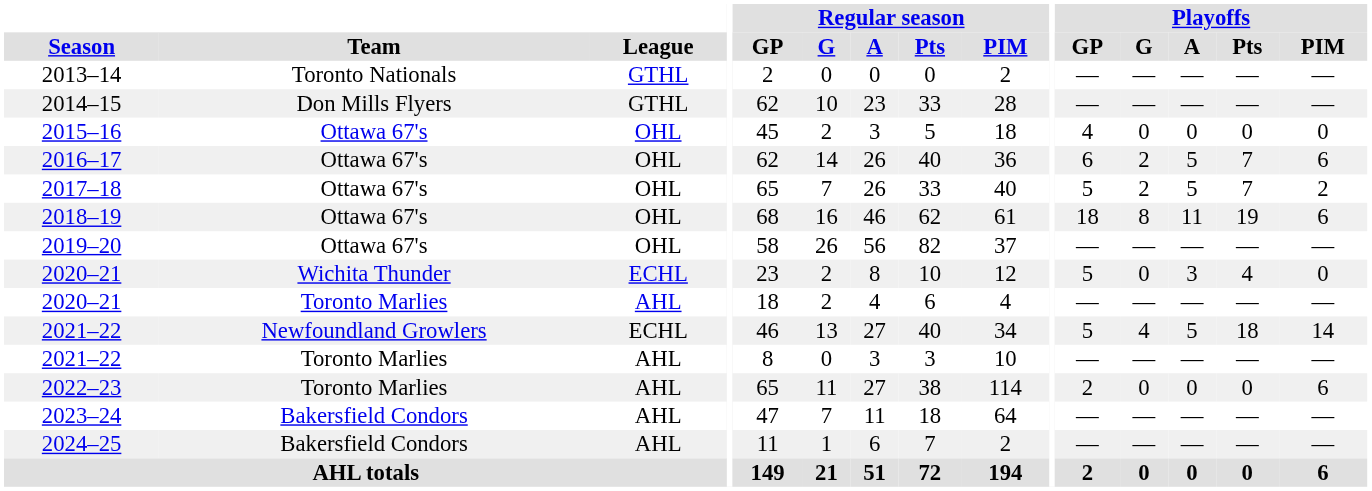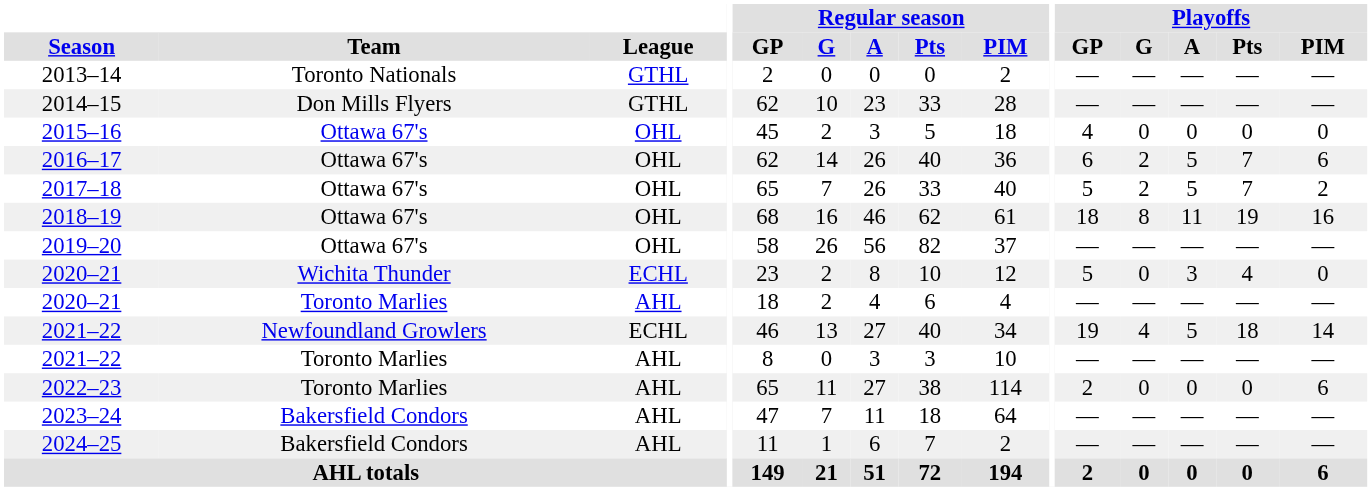 <table border="0" cellpadding="1" cellspacing="0" style="text-align:center; width:60em">
 <tr bgcolor="#e0e0e0">
 <th colspan="3" bgcolor="#ffffff"></th>
 <th rowspan="100" bgcolor="#ffffff"></th>
 <th colspan="5"><a href='#'>Regular season</a></th>
 <th rowspan="100" bgcolor="#ffffff"></th>
 <th colspan="5"><a href='#'>Playoffs</a></th>
 </tr>
 <tr bgcolor="#e0e0e0">
 <th><a href='#'>Season</a></th>
 <th>Team</th>
 <th>League</th>
 <th>GP</th>
 <th><a href='#'>G</a></th>
 <th><a href='#'>A</a></th>
 <th><a href='#'>Pts</a></th>
 <th><a href='#'>PIM</a></th>
 <th>GP</th>
 <th>G</th>
 <th>A</th>
 <th>Pts</th>
 <th>PIM</th>
 </tr>
 <tr>
 <td>2013–14</td>
 <td>Toronto Nationals</td>
 <td><a href='#'>GTHL</a></td>
 <td>2</td>
 <td>0</td>
 <td>0</td>
 <td>0</td>
 <td>2</td>
 <td>—</td>
 <td>—</td>
 <td>—</td>
 <td>—</td>
 <td>—</td>
 </tr>
 <tr bgcolor="#f0f0f0">
 <td>2014–15</td>
 <td>Don Mills Flyers</td>
 <td>GTHL</td>
 <td>62</td>
 <td>10</td>
 <td>23</td>
 <td>33</td>
 <td>28</td>
 <td>—</td>
 <td>—</td>
 <td>—</td>
 <td>—</td>
 <td>—</td>
 </tr>
 <tr>
 <td><a href='#'>2015–16</a></td>
 <td><a href='#'>Ottawa 67's</a></td>
 <td><a href='#'>OHL</a></td>
 <td>45</td>
 <td>2</td>
 <td>3</td>
 <td>5</td>
 <td>18</td>
 <td>4</td>
 <td>0</td>
 <td>0</td>
 <td>0</td>
 <td>0</td>
 </tr>
 <tr bgcolor="#f0f0f0">
 <td><a href='#'>2016–17</a></td>
 <td>Ottawa 67's</td>
 <td>OHL</td>
 <td>62</td>
 <td>14</td>
 <td>26</td>
 <td>40</td>
 <td>36</td>
 <td>6</td>
 <td>2</td>
 <td>5</td>
 <td>7</td>
 <td>6</td>
 </tr>
 <tr>
 <td><a href='#'>2017–18</a></td>
 <td>Ottawa 67's</td>
 <td>OHL</td>
 <td>65</td>
 <td>7</td>
 <td>26</td>
 <td>33</td>
 <td>40</td>
 <td>5</td>
 <td>2</td>
 <td>5</td>
 <td>7</td>
 <td>2</td>
 </tr>
 <tr bgcolor="#f0f0f0">
 <td><a href='#'>2018–19</a></td>
 <td>Ottawa 67's</td>
 <td>OHL</td>
 <td>68</td>
 <td>16</td>
 <td>46</td>
 <td>62</td>
 <td>61</td>
 <td>18</td>
 <td>8</td>
 <td>11</td>
 <td>19</td>
-<td>6</td>
+<td>16</td>
 </tr>
 <tr>
 <td><a href='#'>2019–20</a></td>
 <td>Ottawa 67's</td>
 <td>OHL</td>
 <td>58</td>
 <td>26</td>
 <td>56</td>
 <td>82</td>
 <td>37</td>
 <td>—</td>
 <td>—</td>
 <td>—</td>
 <td>—</td>
 <td>—</td>
 </tr>
 <tr bgcolor="#f0f0f0">
 <td><a href='#'>2020–21</a></td>
 <td><a href='#'>Wichita Thunder</a></td>
 <td><a href='#'>ECHL</a></td>
 <td>23</td>
 <td>2</td>
 <td>8</td>
 <td>10</td>
 <td>12</td>
 <td>5</td>
 <td>0</td>
 <td>3</td>
 <td>4</td>
 <td>0</td>
 </tr>
 <tr>
 <td><a href='#'>2020–21</a></td>
 <td><a href='#'>Toronto Marlies</a></td>
 <td><a href='#'>AHL</a></td>
 <td>18</td>
 <td>2</td>
 <td>4</td>
 <td>6</td>
 <td>4</td>
 <td>—</td>
 <td>—</td>
 <td>—</td>
 <td>—</td>
 <td>—</td>
 </tr>
 <tr bgcolor="#f0f0f0">
 <td><a href='#'>2021–22</a></td>
 <td><a href='#'>Newfoundland Growlers</a></td>
 <td>ECHL</td>
 <td>46</td>
 <td>13</td>
 <td>27</td>
 <td>40</td>
 <td>34</td>
-<td>5</td>
+<td>19</td>
 <td>4</td>
 <td>5</td>
 <td>18</td>
 <td>14</td>
 </tr>
 <tr>
 <td><a href='#'>2021–22</a></td>
 <td>Toronto Marlies</td>
 <td>AHL</td>
 <td>8</td>
 <td>0</td>
 <td>3</td>
 <td>3</td>
 <td>10</td>
 <td>—</td>
 <td>—</td>
 <td>—</td>
 <td>—</td>
 <td>—</td>
 </tr>
 <tr bgcolor="#f0f0f0">
 <td><a href='#'>2022–23</a></td>
 <td>Toronto Marlies</td>
 <td>AHL</td>
 <td>65</td>
 <td>11</td>
 <td>27</td>
 <td>38</td>
 <td>114</td>
 <td>2</td>
 <td>0</td>
 <td>0</td>
 <td>0</td>
 <td>6</td>
 </tr>
 <tr>
 <td><a href='#'>2023–24</a></td>
 <td><a href='#'>Bakersfield Condors</a></td>
 <td>AHL</td>
 <td>47</td>
 <td>7</td>
 <td>11</td>
 <td>18</td>
 <td>64</td>
 <td>—</td>
 <td>—</td>
 <td>—</td>
 <td>—</td>
 <td>—</td>
 </tr>
 <tr bgcolor="#f0f0f0">
 <td><a href='#'>2024–25</a></td>
 <td>Bakersfield Condors</td>
 <td>AHL</td>
 <td>11</td>
 <td>1</td>
 <td>6</td>
 <td>7</td>
 <td>2</td>
 <td>—</td>
 <td>—</td>
 <td>—</td>
 <td>—</td>
 <td>—</td>
 </tr>
 <tr bgcolor="#e0e0e0">
 <th colspan="3">AHL totals</th>
 <th>149</th>
 <th>21</th>
 <th>51</th>
 <th>72</th>
 <th>194</th>
 <th>2</th>
 <th>0</th>
 <th>0</th>
 <th>0</th>
 <th>6</th>
 </tr>
 </table>
